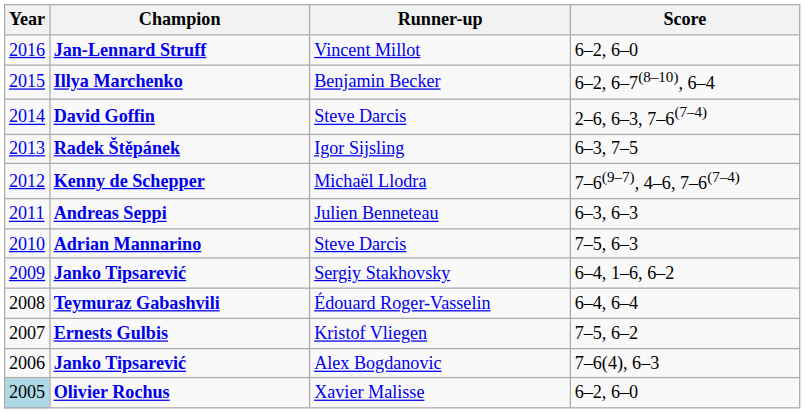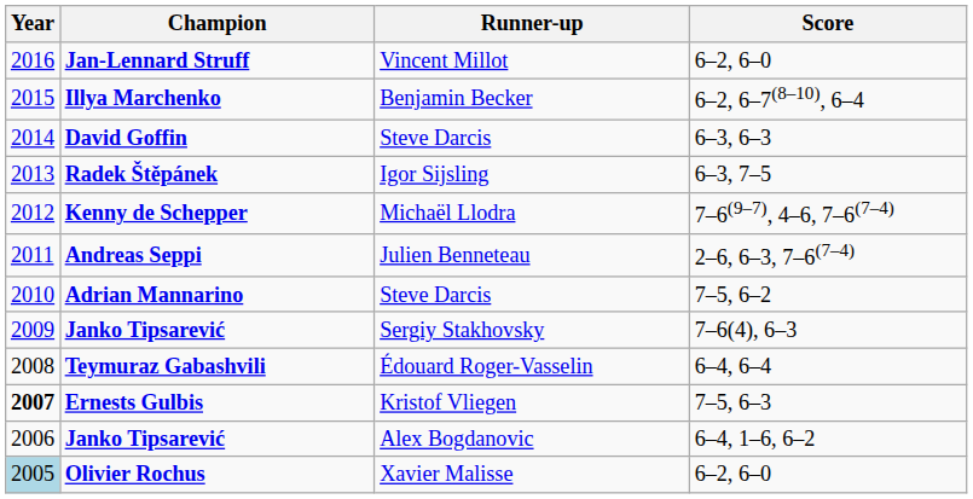 <table class="wikitable" style="font-size:90%">
 <tr>
 <th>Year</th>
 <th width="200">Champion</th>
 <th width="200">Runner-up</th>
 <th width="175">Score</th>
 </tr>
 <tr>
 <td><a href='#'>2016</a></td>
 <td> <strong><a href='#'>Jan-Lennard Struff</a></strong></td>
 <td> <a href='#'>Vincent Millot</a></td>
 <td>6–2, 6–0</td>
 </tr>
 <tr>
 <td><a href='#'>2015</a></td>
 <td> <strong><a href='#'>Illya Marchenko</a></strong></td>
 <td> <a href='#'>Benjamin Becker</a></td>
 <td>6–2, 6–7<sup>(8–10)</sup>, 6–4</td>
 </tr>
 <tr>
 <td><a href='#'>2014</a></td>
 <td> <strong><a href='#'>David Goffin</a></strong></td>
 <td> <a href='#'>Steve Darcis</a></td>
-<td>2–6, 6–3, 7–6<sup>(7–4)</sup></td>
+<td>6–3, 6–3</td>
 </tr>
 <tr>
 <td><a href='#'>2013</a></td>
 <td> <strong><a href='#'>Radek Štěpánek</a></strong></td>
 <td> <a href='#'>Igor Sijsling</a></td>
 <td>6–3, 7–5</td>
 </tr>
 <tr>
 <td><a href='#'>2012</a></td>
 <td> <strong><a href='#'>Kenny de Schepper</a></strong></td>
 <td> <a href='#'>Michaël Llodra</a></td>
 <td>7–6<sup>(9–7)</sup>, 4–6, 7–6<sup>(7–4)</sup></td>
 </tr>
 <tr>
 <td><a href='#'>2011</a></td>
 <td> <strong><a href='#'>Andreas Seppi</a></strong></td>
 <td> <a href='#'>Julien Benneteau</a></td>
-<td>6–3, 6–3</td>
+<td>2–6, 6–3, 7–6<sup>(7–4)</sup></td>
 </tr>
 <tr>
 <td><a href='#'>2010</a></td>
 <td> <strong><a href='#'>Adrian Mannarino</a></strong></td>
 <td> <a href='#'>Steve Darcis</a></td>
-<td>7–5, 6–3</td>
+<td>7–5, 6–2</td>
 </tr>
 <tr>
 <td><a href='#'>2009</a></td>
 <td> <strong><a href='#'>Janko Tipsarević</a></strong></td>
 <td> <a href='#'>Sergiy Stakhovsky</a></td>
-<td>6–4, 1–6, 6–2</td>
+<td>7–6(4), 6–3</td>
 </tr>
 <tr>
 <td>2008</td>
 <td> <strong><a href='#'>Teymuraz Gabashvili</a></strong></td>
 <td> <a href='#'>Édouard Roger-Vasselin</a></td>
 <td>6–4, 6–4</td>
 </tr>
 <tr>
-<td>2007</td>
+<td><strong>2007</strong></td>
 <td> <strong><a href='#'>Ernests Gulbis</a></strong></td>
 <td> <a href='#'>Kristof Vliegen</a></td>
-<td>7–5, 6–2</td>
+<td>7–5, 6–3</td>
 </tr>
 <tr>
 <td>2006</td>
 <td> <strong><a href='#'>Janko Tipsarević</a></strong></td>
 <td> <a href='#'>Alex Bogdanovic</a></td>
-<td>7–6(4), 6–3</td>
+<td>6–4, 1–6, 6–2</td>
 </tr>
 <tr>
 <td style="background: lightblue;">2005</td>
 <td> <strong><a href='#'>Olivier Rochus</a></strong></td>
 <td> <a href='#'>Xavier Malisse</a></td>
 <td>6–2, 6–0</td>
 </tr>
 </table>
